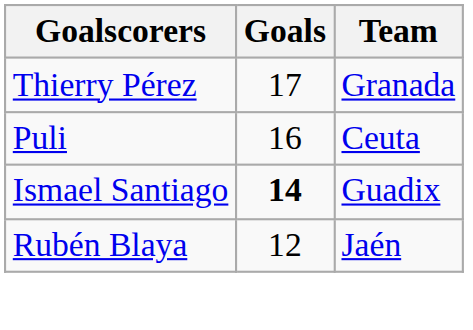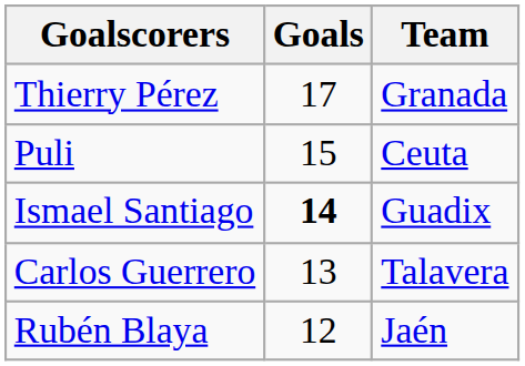 <table class="wikitable sortable">
 <tr>
 <th>Goalscorers</th>
 <th>Goals</th>
 <th>Team</th>
 </tr>
 <tr>
 <td> <a href='#'>Thierry Pérez</a></td>
 <td align=center>17</td>
 <td><a href='#'>Granada</a></td>
 </tr>
 <tr>
 <td> <a href='#'>Puli</a></td>
-<td align=center>16</td>
+<td align=center>15</td>
 <td><a href='#'>Ceuta</a></td>
 </tr>
 <tr>
 <td> <a href='#'>Ismael Santiago</a></td>
 <td align=center><strong>14</strong></td>
 <td><a href='#'>Guadix</a></td>
 </tr>
 <tr>
+<td> <a href='#'>Carlos Guerrero</a></td>
+<td align=center>13</td>
+<td><a href='#'>Talavera</a></td>
+</tr>
+<tr>
 <td> <a href='#'>Rubén Blaya</a></td>
 <td align=center>12</td>
 <td><a href='#'>Jaén</a></td>
 </tr>
 </table>
